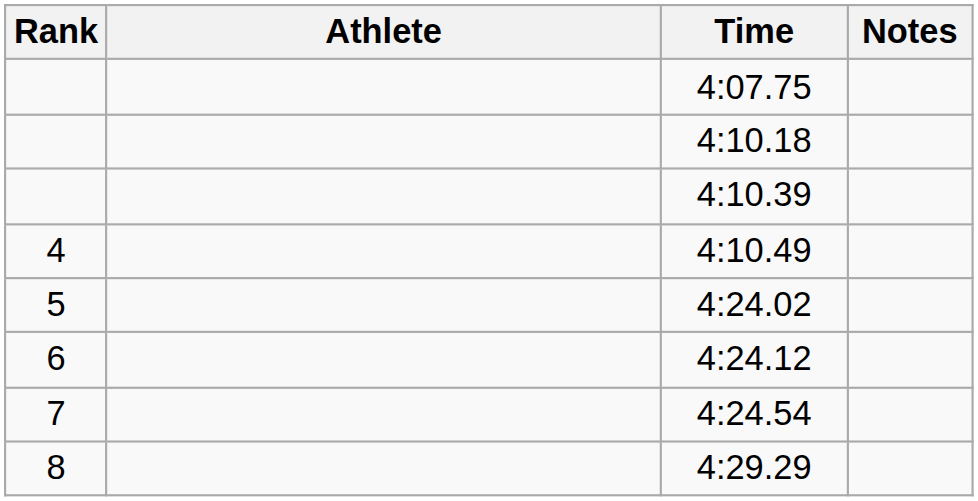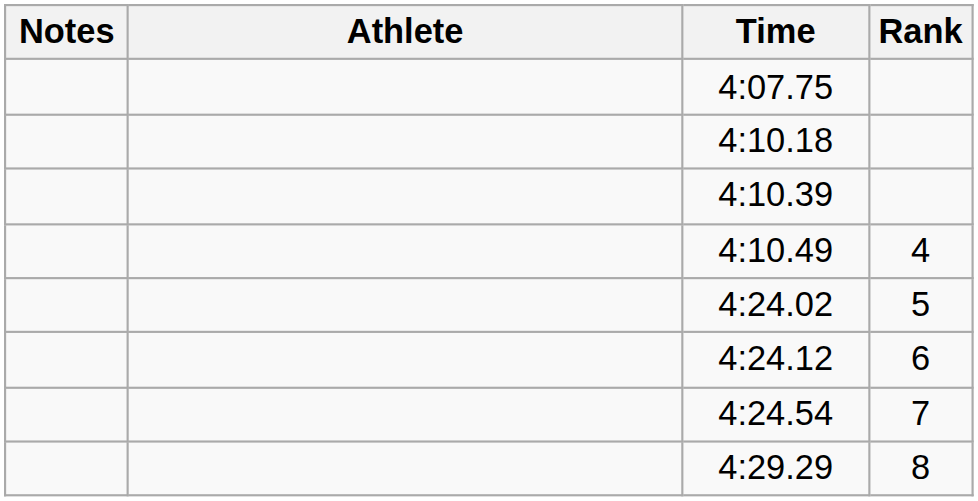 <table class="wikitable" style="text-align:center">
 <tr>
-<th width=40>Rank</th>
+<th width=50>Notes</th>
 <th width=250>Athlete</th>
 <th width=80>Time</th>
-<th width=50>Notes</th>
+<th width=40>Rank</th>
 </tr>
 <tr>
 <td></td>
 <td align=left></td>
 <td>4:07.75</td>
 <td></td>
 </tr>
 <tr>
 <td></td>
 <td align=left></td>
 <td>4:10.18</td>
 <td></td>
 </tr>
 <tr>
 <td></td>
 <td align=left></td>
 <td>4:10.39</td>
 <td></td>
 </tr>
 <tr>
-<td>4</td>
+<td></td>
 <td align=left></td>
 <td>4:10.49</td>
-<td></td>
+<td>4</td>
 </tr>
 <tr>
-<td>5</td>
+<td></td>
 <td align=left></td>
 <td>4:24.02</td>
-<td></td>
+<td>5</td>
 </tr>
 <tr>
-<td>6</td>
+<td></td>
 <td align=left></td>
 <td>4:24.12</td>
-<td></td>
+<td>6</td>
 </tr>
 <tr>
-<td>7</td>
+<td></td>
 <td align=left></td>
 <td>4:24.54</td>
-<td></td>
+<td>7</td>
 </tr>
 <tr>
-<td>8</td>
+<td></td>
 <td align=left></td>
 <td>4:29.29</td>
-<td></td>
+<td>8</td>
 </tr>
 </table>
